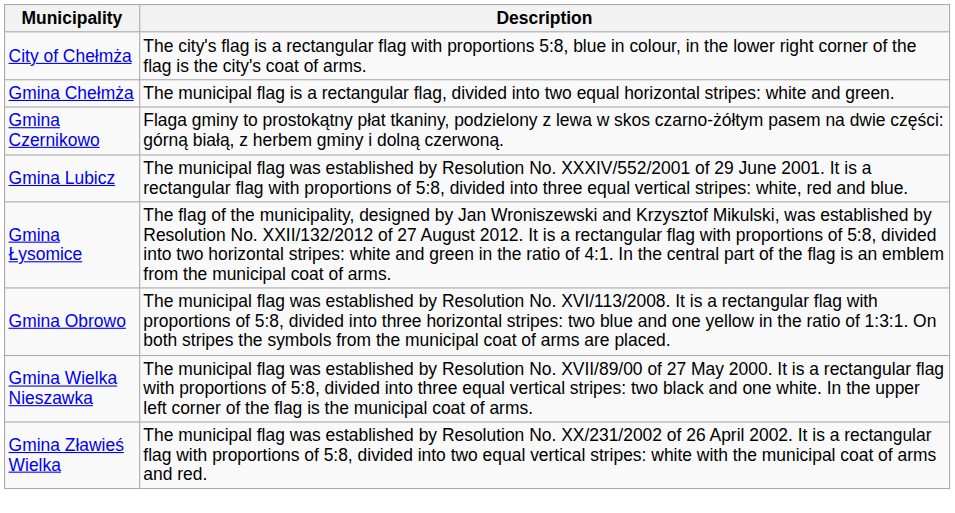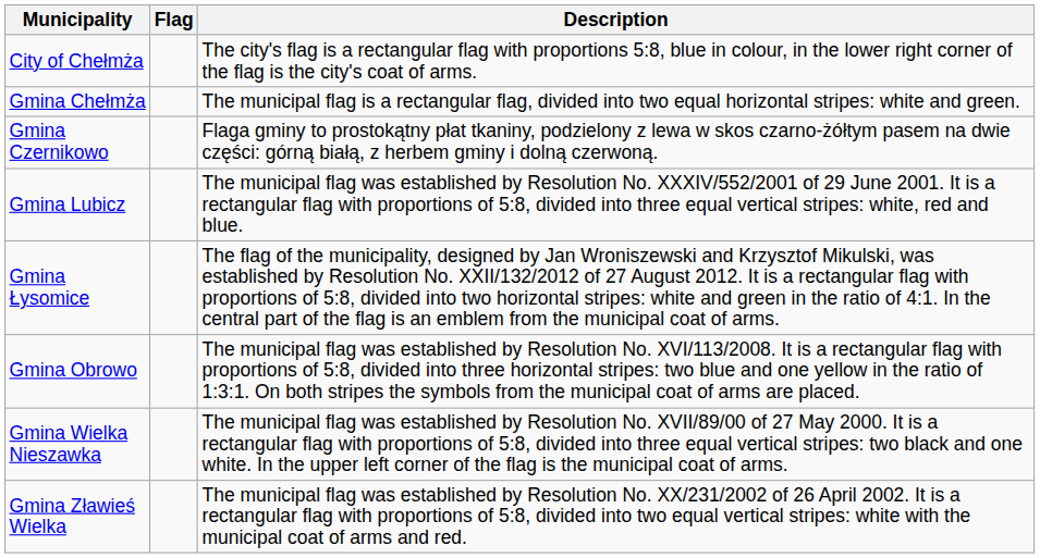 <table class="wikitable" style="text-align: left">
 <tr>
 <th>Municipality</th>
+<th>Flag</th>
 <th>Description</th>
 </tr>
 <tr>
 <td><a href='#'>City of Chełmża</a></td>
+<td></td>
 <td>The city's flag is a rectangular flag with proportions 5:8, blue in colour, in the lower right corner of the flag is the city's coat of arms.</td>
 </tr>
 <tr>
 <td><a href='#'>Gmina Chełmża</a></td>
+<td></td>
 <td>The municipal flag is a rectangular flag, divided into two equal horizontal stripes: white and green.</td>
 </tr>
 <tr>
 <td><a href='#'>Gmina Czernikowo</a></td>
+<td></td>
 <td>Flaga gminy to prostokątny płat tkaniny, podzielony z lewa w skos czarno-żółtym pasem na dwie części: górną białą, z herbem gminy i dolną czerwoną.</td>
 </tr>
 <tr>
 <td><a href='#'>Gmina Lubicz</a></td>
+<td></td>
 <td>The municipal flag was established by Resolution No. XXXIV/552/2001 of 29 June 2001. It is a rectangular flag with proportions of 5:8, divided into three equal vertical stripes: white, red and blue.</td>
 </tr>
 <tr>
 <td><a href='#'>Gmina Łysomice</a></td>
+<td></td>
 <td>The flag of the municipality, designed by Jan Wroniszewski and Krzysztof Mikulski, was established by Resolution No. XXII/132/2012 of 27 August 2012. It is a rectangular flag with proportions of 5:8, divided into two horizontal stripes: white and green in the ratio of 4:1. In the central part of the flag is an emblem from the municipal coat of arms.</td>
 </tr>
 <tr>
 <td><a href='#'>Gmina Obrowo</a></td>
+<td></td>
 <td>The municipal flag was established by Resolution No. XVI/113/2008. It is a rectangular flag with proportions of 5:8, divided into three horizontal stripes: two blue and one yellow in the ratio of 1:3:1. On both stripes the symbols from the municipal coat of arms are placed.</td>
 </tr>
 <tr>
 <td><a href='#'>Gmina Wielka Nieszawka</a></td>
+<td></td>
 <td>The municipal flag was established by Resolution No. XVII/89/00 of 27 May 2000. It is a rectangular flag with proportions of 5:8, divided into three equal vertical stripes: two black and one white. In the upper left corner of the flag is the municipal coat of arms.</td>
 </tr>
 <tr>
 <td><a href='#'>Gmina Zławieś Wielka</a></td>
+<td></td>
 <td>The municipal flag was established by Resolution No. XX/231/2002 of 26 April 2002. It is a rectangular flag with proportions of 5:8, divided into two equal vertical stripes: white with the municipal coat of arms and red.</td>
 </tr>
 </table>
